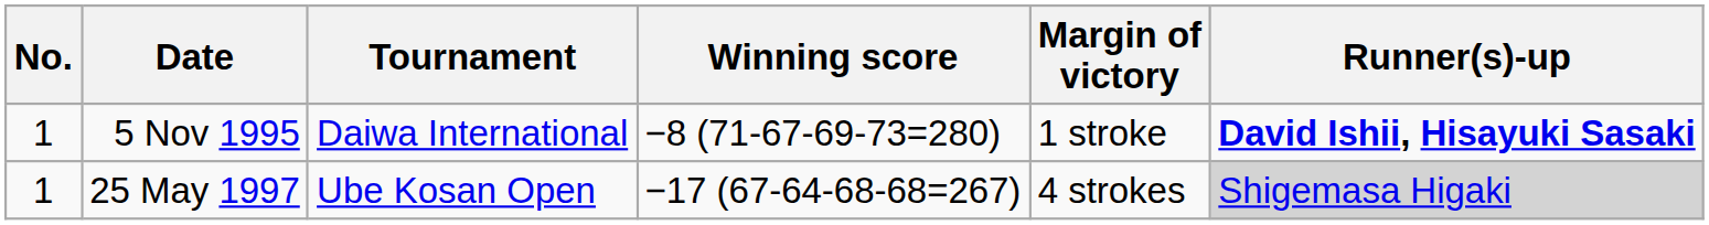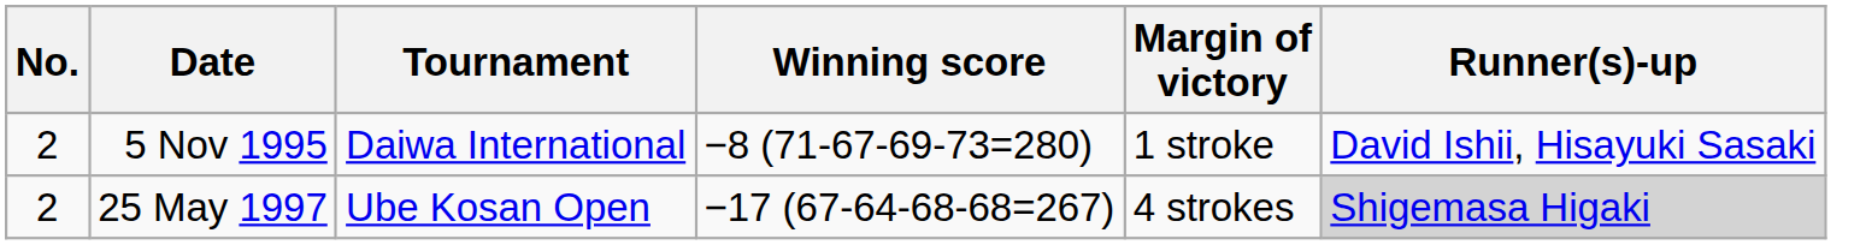 <table class="wikitable" style="font-size:95%;">
 <tr>
 <th>No.</th>
 <th>Date</th>
 <th>Tournament</th>
 <th>Winning score</th>
 <th>Margin of<br>victory</th>
 <th>Runner(s)-up</th>
 </tr>
 <tr>
-<td align=center>1</td>
+<td align=center>2</td>
 <td align=right>5 Nov <a href='#'>1995</a></td>
 <td><a href='#'>Daiwa International</a></td>
 <td>−8 (71-67-69-73=280)</td>
 <td>1 stroke</td>
-<td><strong> <a href='#'>David Ishii</a>,  <a href='#'>Hisayuki Sasaki</a></strong></td>
+<td> <a href='#'>David Ishii</a>,  <a href='#'>Hisayuki Sasaki</a></td>
 </tr>
 <tr>
-<td align=center>1</td>
+<td align=center>2</td>
 <td align=right>25 May <a href='#'>1997</a></td>
 <td><a href='#'>Ube Kosan Open</a></td>
 <td>−17 (67-64-68-68=267)</td>
 <td>4 strokes</td>
 <td style="background: lightgrey;"> <a href='#'>Shigemasa Higaki</a></td>
 </tr>
 </table>
